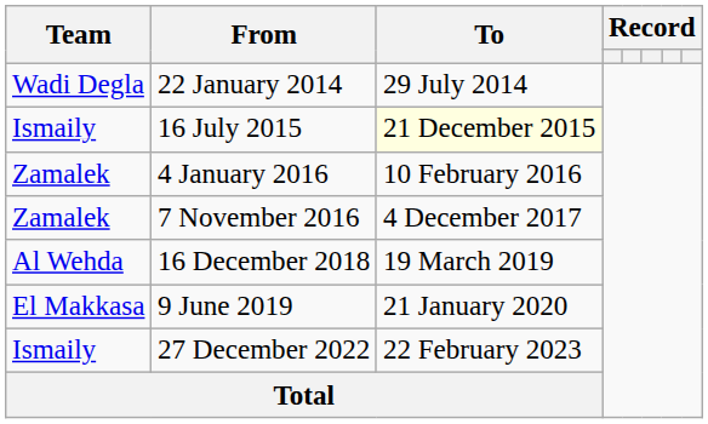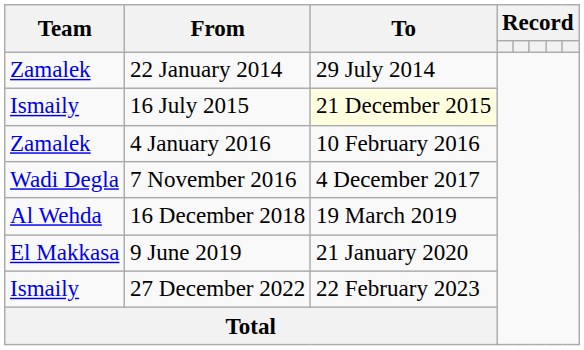 <table class=wikitable style="text-align: center">
 <tr>
 <th rowspan=2>Team</th>
 <th rowspan=2>From</th>
 <th rowspan=2>To</th>
 <th colspan=5>Record</th>
 </tr>
 <tr>
 <th></th>
 <th></th>
 <th></th>
 <th></th>
 <th></th>
 </tr>
 <tr>
-<td align=left><a href='#'>Wadi Degla</a></td>
+<td align=left><a href='#'>Zamalek</a></td>
 <td align=left>22 January 2014</td>
 <td align=left>29 July 2014<br></td>
 </tr>
 <tr>
 <td align=left><a href='#'>Ismaily</a></td>
 <td align=left>16 July 2015</td>
 <td align=left style="background: lightyellow;">21 December 2015<br></td>
 </tr>
 <tr>
 <td align=left><a href='#'>Zamalek</a></td>
 <td align=left>4 January 2016</td>
 <td align=left>10 February 2016<br></td>
 </tr>
 <tr>
-<td align=left><a href='#'>Zamalek</a></td>
+<td align=left><a href='#'>Wadi Degla</a></td>
 <td align=left>7 November 2016</td>
 <td align=left>4 December 2017<br></td>
 </tr>
 <tr>
 <td align=left><a href='#'>Al Wehda</a></td>
 <td align=left>16 December 2018</td>
 <td align=left>19 March 2019<br></td>
 </tr>
 <tr>
 <td align=left><a href='#'>El Makkasa</a></td>
 <td align=left>9 June 2019</td>
 <td align=left>21 January 2020<br></td>
 </tr>
 <tr>
 <td align=left><a href='#'>Ismaily</a></td>
 <td align=left>27 December 2022</td>
 <td align=left>22 February 2023<br></td>
 </tr>
 <tr>
 <th colspan=3>Total<br></th>
 </tr>
 </table>
